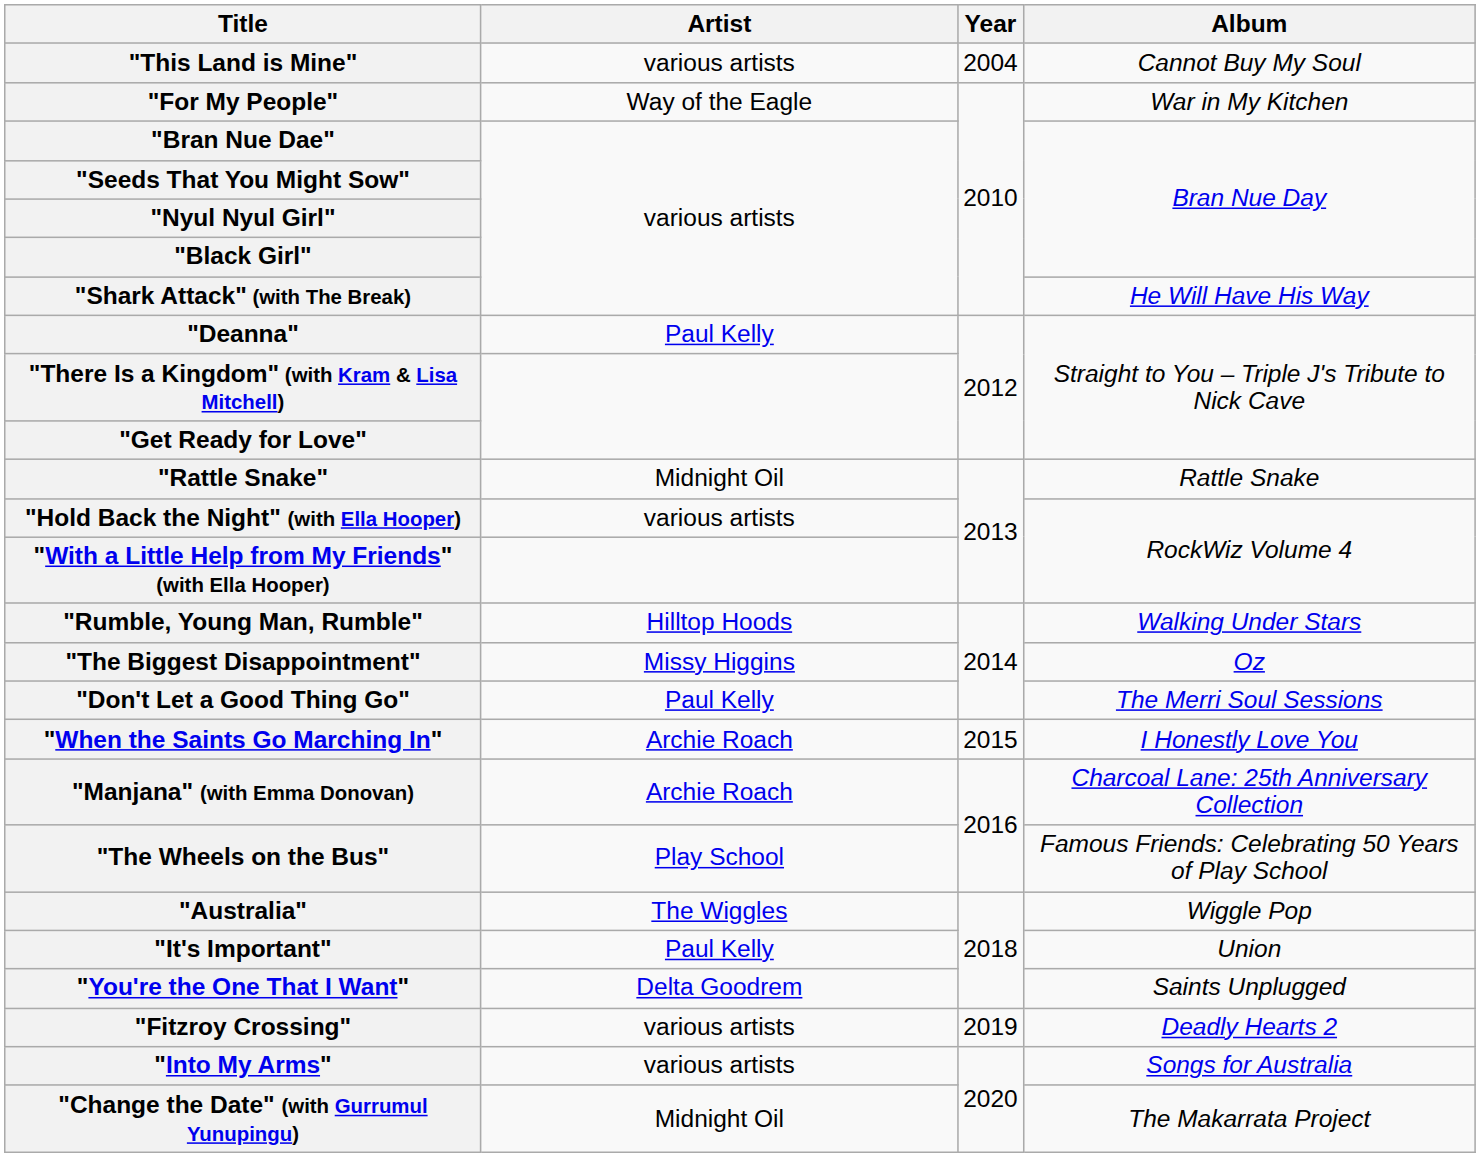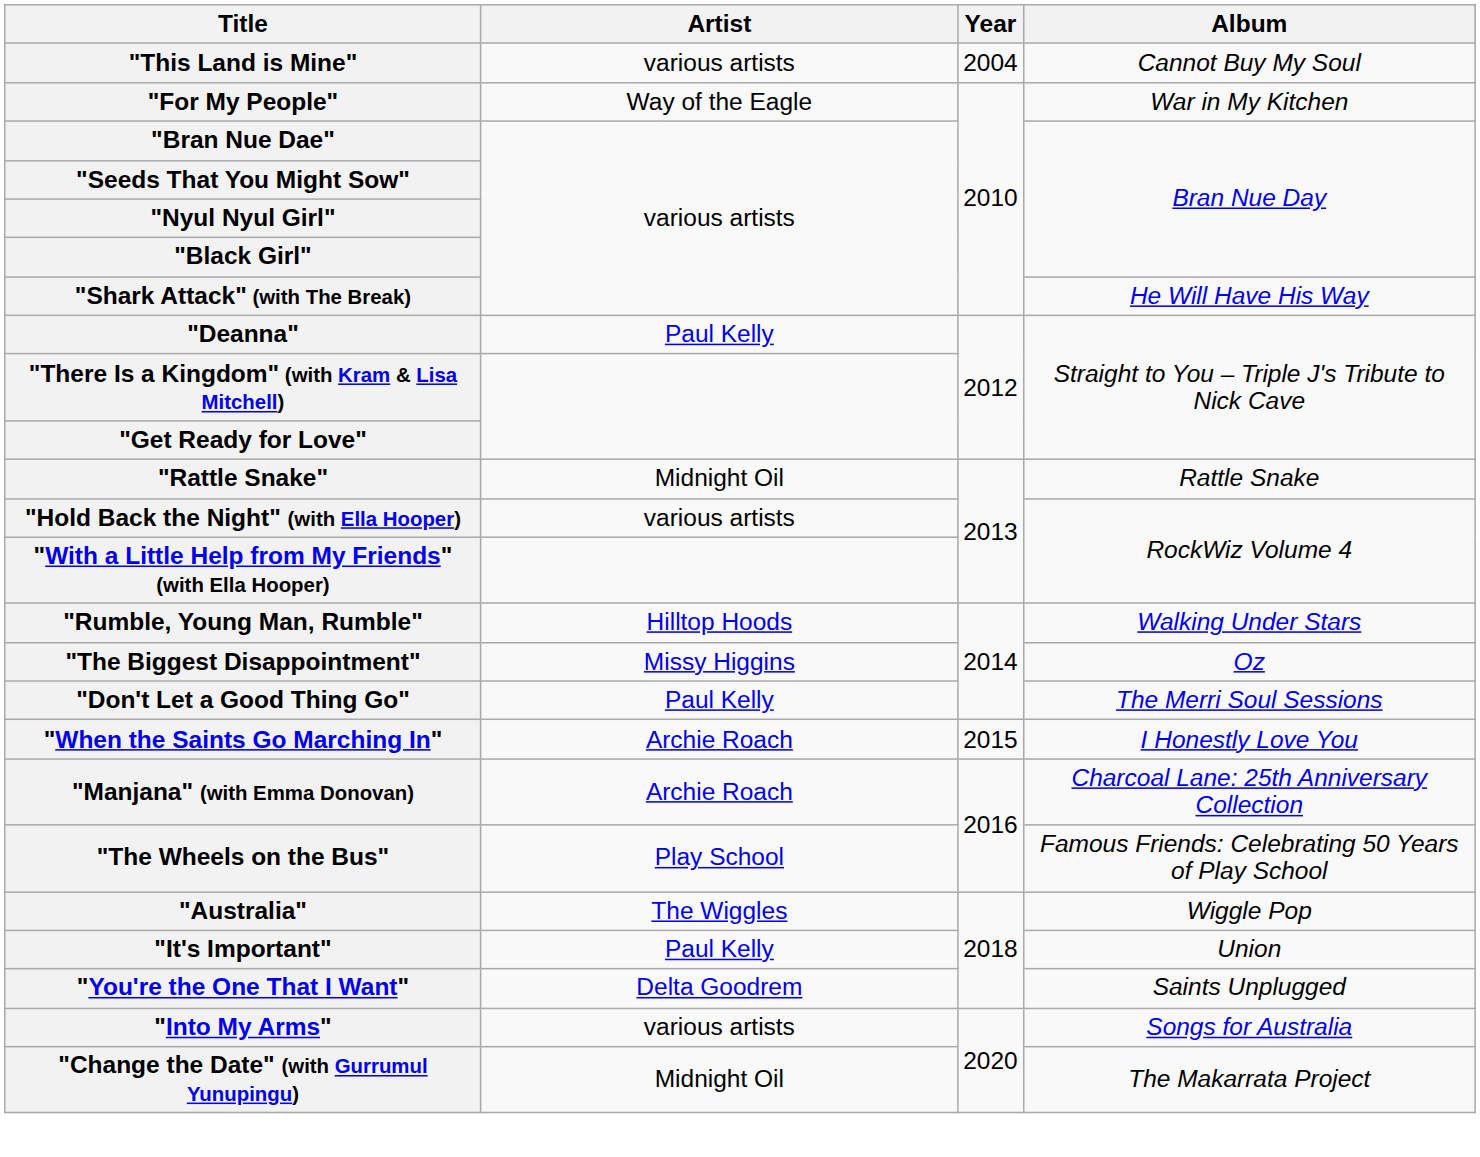 <table class="wikitable plainrowheaders" style="text-align:center;" border="1">
 <tr>
 <th scope="col" style="width:19em;">Title</th>
 <th scope="col" style="width:19em;">Artist</th>
 <th scope="col" style="width:1em;">Year</th>
 <th scope="col" style="width:18em;">Album</th>
 </tr>
 <tr>
 <th scope="row">"This Land is Mine"</th>
 <td>various artists</td>
 <td>2004</td>
 <td><em>Cannot Buy My Soul</em></td>
 </tr>
 <tr>
 <th scope="row">"For My People"</th>
 <td>Way of the Eagle</td>
 <td rowspan="6">2010</td>
 <td><em>War in My Kitchen</em></td>
 </tr>
 <tr>
 <th scope="row">"Bran Nue Dae"</th>
 <td rowspan="5">various artists</td>
 <td rowspan="4"><em><a href='#'>Bran Nue Day</a></em></td>
 </tr>
 <tr>
 <th scope="row">"Seeds That You Might Sow"</th>
 </tr>
 <tr>
 <th scope="row">"Nyul Nyul Girl"</th>
 </tr>
 <tr>
 <th scope="row">"Black Girl"</th>
 </tr>
 <tr>
 <th scope="row">"Shark Attack"<small> (with The Break) </small></th>
 <td><em><a href='#'>He Will Have His Way</a></em></td>
 </tr>
 <tr>
 <th scope="row">"Deanna"</th>
 <td><a href='#'>Paul Kelly</a></td>
 <td rowspan="3">2012</td>
 <td rowspan="3"><em>Straight to You – Triple J's Tribute to Nick Cave</em></td>
 </tr>
 <tr>
 <th scope="row">"There Is a Kingdom"<small> (with <a href='#'>Kram</a> & <a href='#'>Lisa Mitchell</a>) </small></th>
 </tr>
 <tr>
 <th scope="row">"Get Ready for Love"</th>
 </tr>
 <tr>
 <th scope="row">"Rattle Snake"</th>
 <td>Midnight Oil</td>
 <td rowspan="3">2013</td>
 <td><em>Rattle Snake</em></td>
 </tr>
 <tr>
 <th scope="row">"Hold Back the Night" <small>(with <a href='#'>Ella Hooper</a>)</small></th>
 <td>various artists</td>
 <td rowspan="2"><em>RockWiz Volume 4</em></td>
 </tr>
 <tr>
 <th scope="row">"<a href='#'>With a Little Help from My Friends</a>" <small>(with Ella Hooper)</small></th>
 </tr>
 <tr>
 <th scope="row">"Rumble, Young Man, Rumble"</th>
 <td><a href='#'>Hilltop Hoods</a></td>
 <td rowspan="3">2014</td>
 <td><em><a href='#'>Walking Under Stars</a></em></td>
 </tr>
 <tr>
 <th scope="row">"The Biggest Disappointment"</th>
 <td><a href='#'>Missy Higgins</a></td>
 <td><em><a href='#'>Oz</a></em></td>
 </tr>
 <tr>
 <th scope="row">"Don't Let a Good Thing Go"</th>
 <td><a href='#'>Paul Kelly</a></td>
 <td><em><a href='#'>The Merri Soul Sessions</a></em></td>
 </tr>
 <tr>
 <th scope="row">"<a href='#'>When the Saints Go Marching In</a>"</th>
 <td><a href='#'>Archie Roach</a></td>
 <td>2015</td>
 <td><em><a href='#'>I Honestly Love You</a></em></td>
 </tr>
 <tr>
 <th scope="row">"Manjana" <small>(with Emma Donovan)</small></th>
 <td><a href='#'>Archie Roach</a></td>
 <td rowspan="2">2016</td>
 <td><em><a href='#'>Charcoal Lane: 25th Anniversary Collection</a></em></td>
 </tr>
 <tr>
 <th scope="row">"The Wheels on the Bus"</th>
 <td><a href='#'>Play School</a></td>
 <td><em>Famous Friends: Celebrating 50 Years of Play School</em></td>
 </tr>
 <tr>
 <th scope="row">"Australia"</th>
 <td><a href='#'>The Wiggles</a></td>
 <td rowspan="3">2018</td>
 <td><em>Wiggle Pop </em></td>
 </tr>
 <tr>
 <th scope="row">"It's Important"</th>
 <td><a href='#'>Paul Kelly</a></td>
 <td><em>Union</em></td>
 </tr>
 <tr>
 <th scope="row">"<a href='#'>You're the One That I Want</a>"</th>
 <td><a href='#'>Delta Goodrem</a></td>
 <td><em>Saints Unplugged</em></td>
 </tr>
 <tr>
-<th scope="row">"Fitzroy Crossing"</th>
-<td>various artists</td>
-<td>2019</td>
-<td><em><a href='#'>Deadly Hearts 2</a></em></td>
-</tr>
-<tr>
 <th scope="row">"<a href='#'>Into My Arms</a>"</th>
 <td>various artists</td>
 <td rowspan="2">2020</td>
 <td><em><a href='#'>Songs for Australia</a></em></td>
 </tr>
 <tr>
 <th scope="row">"Change the Date" <small>(with <a href='#'>Gurrumul Yunupingu</a>)</small></th>
 <td>Midnight Oil</td>
 <td><em>The Makarrata Project</em></td>
 </tr>
 </table>
